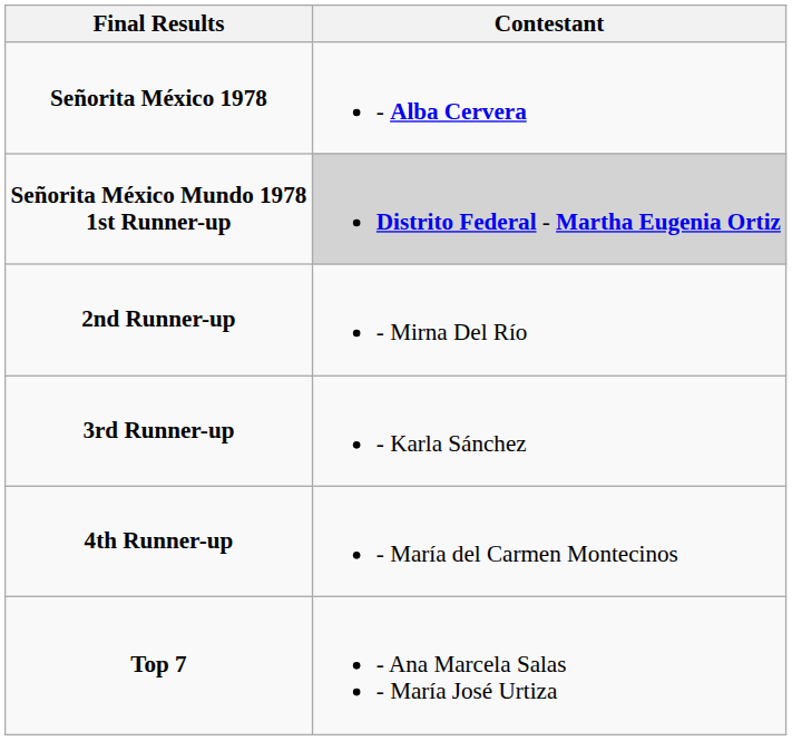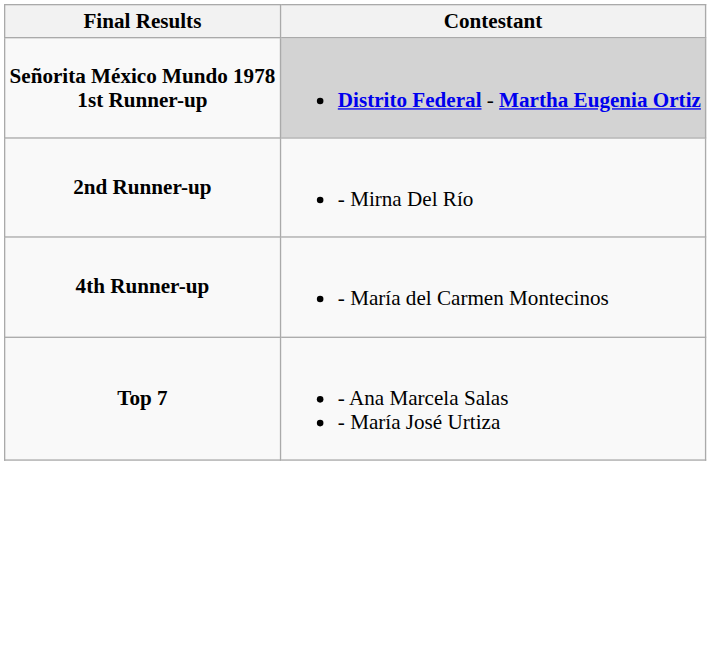 <table class="wikitable">
 <tr>
 <th>Final Results</th>
 <th>Contestant</th>
-</tr>
-<tr>
-<td align="center"><strong>Señorita México 1978</strong></td>
-<td><br><ul><li><strong></strong> - <strong><a href='#'>Alba Cervera</a></strong></li></ul></td>
 </tr>
 <tr>
 <td align="center"><strong>Señorita México Mundo 1978</strong><br><strong>1st Runner-up</strong></td>
 <td style="background: lightgrey;"><br><ul><li><strong> <a href='#'>Distrito Federal</a></strong> - <strong><a href='#'>Martha Eugenia Ortiz</a></strong></li></ul></td>
 </tr>
 <tr>
 <td align="center"><strong> 2nd Runner-up</strong></td>
 <td><br><ul><li><strong></strong> - Mirna Del Río</li></ul></td>
 </tr>
 <tr>
-<td align="center"><strong>3rd Runner-up</strong></td>
-<td><br><ul><li><strong></strong> - Karla Sánchez</li></ul></td>
-</tr>
-<tr>
 <td align="center"><strong>4th Runner-up</strong></td>
 <td><br><ul><li><strong></strong> - María del Carmen Montecinos</li></ul></td>
 </tr>
 <tr>
 <td align="center"><strong>Top 7</strong></td>
 <td><br><ul><li><strong></strong> - Ana Marcela Salas</li><li><strong></strong> - María José Urtiza</li></ul></td>
 </tr>
 </table>
